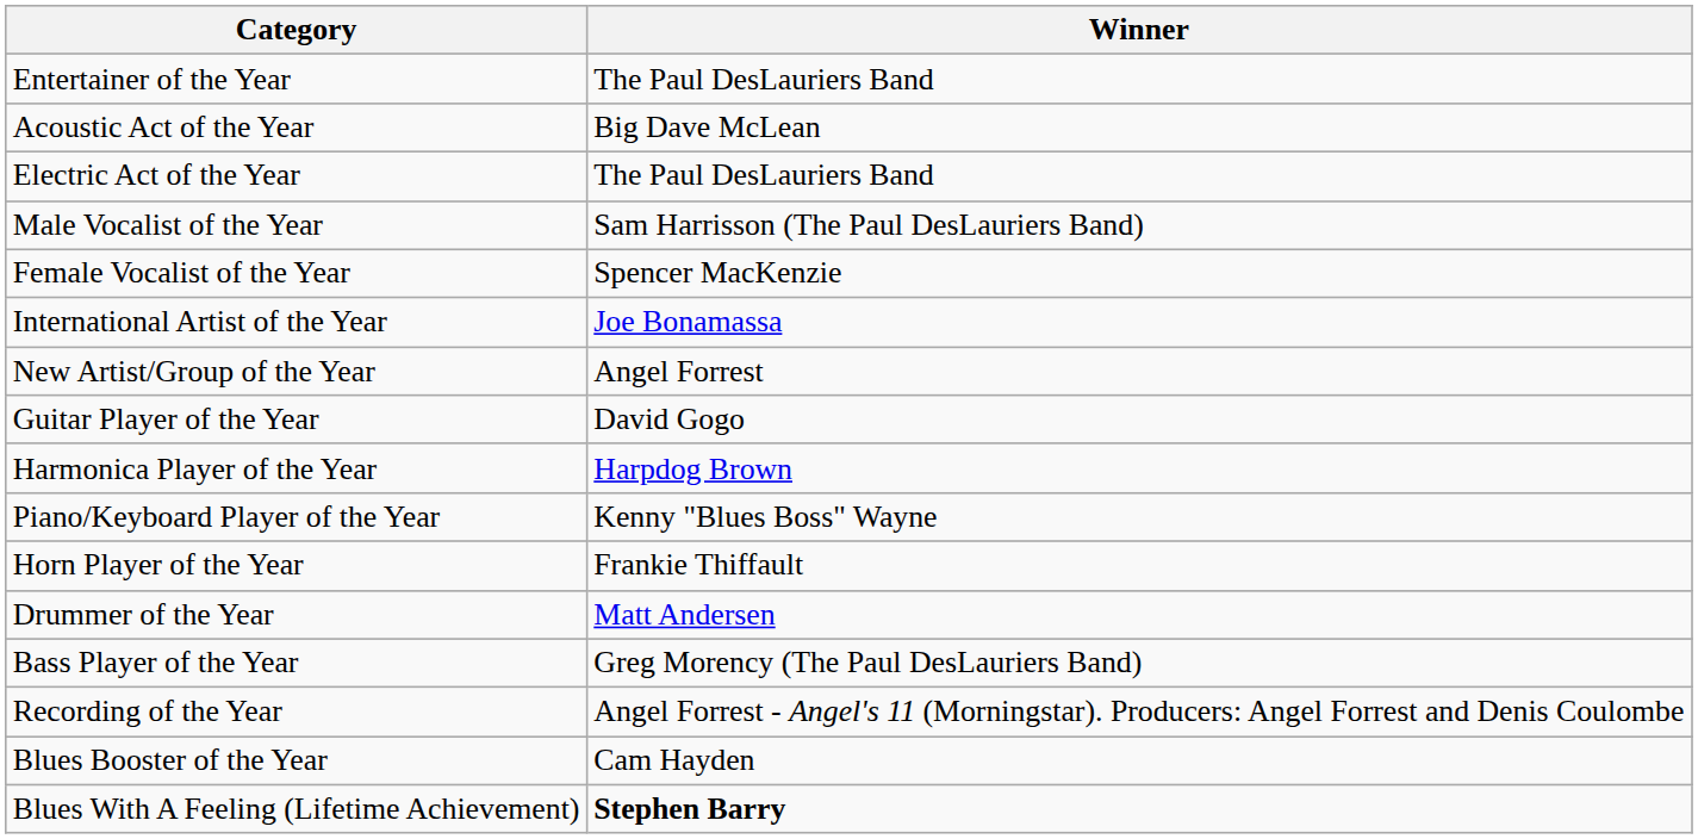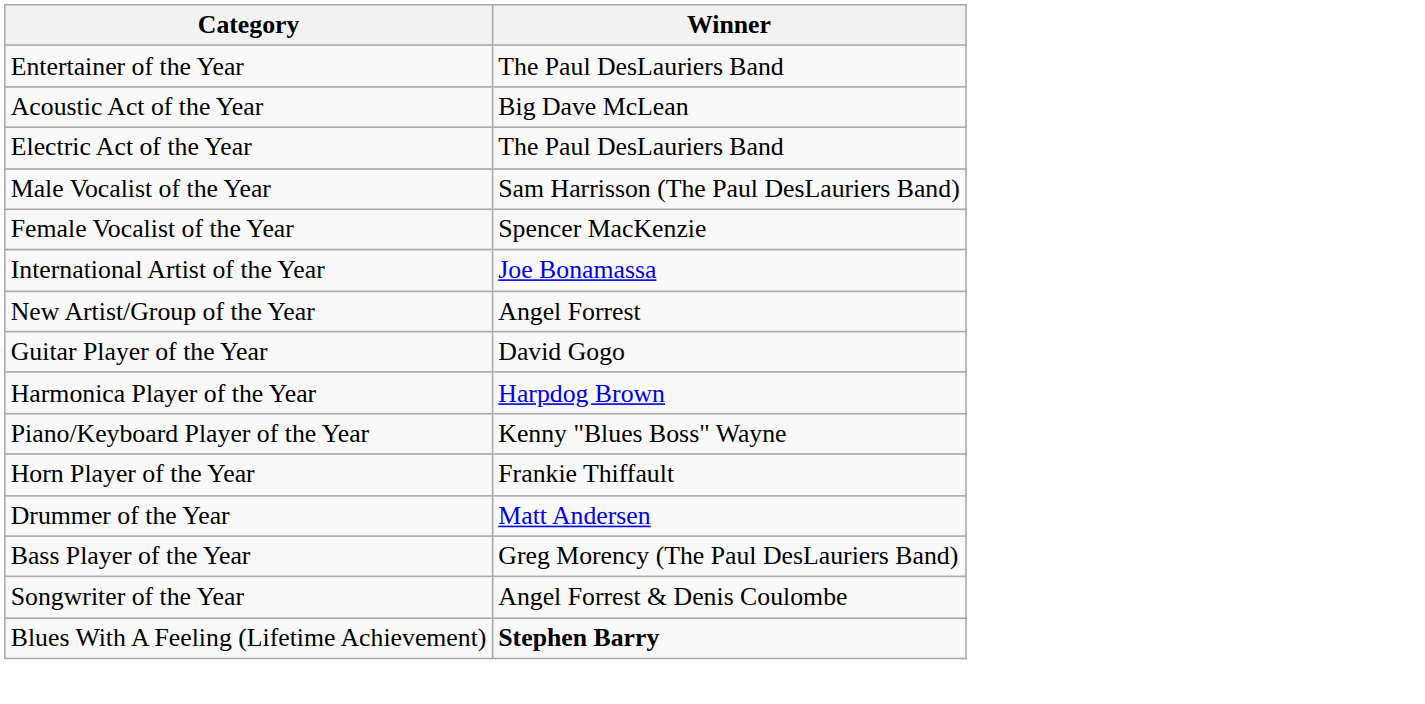 <table class="wikitable sortable" style="text-align:centre">
 <tr>
 <th>Category</th>
 <th>Winner</th>
 </tr>
 <tr>
 <td>Entertainer of the Year</td>
 <td>The Paul DesLauriers Band</td>
 </tr>
 <tr>
 <td>Acoustic Act of the Year</td>
 <td>Big Dave McLean</td>
 </tr>
 <tr>
 <td>Electric Act of the Year</td>
 <td>The Paul DesLauriers Band</td>
 </tr>
 <tr>
 <td>Male Vocalist of the Year</td>
 <td>Sam Harrisson (The Paul DesLauriers Band)</td>
 </tr>
 <tr>
 <td>Female Vocalist of the Year</td>
 <td>Spencer MacKenzie</td>
 </tr>
 <tr>
 <td>International Artist of the Year</td>
 <td><a href='#'>Joe Bonamassa</a></td>
 </tr>
 <tr>
 <td>New Artist/Group of the Year</td>
 <td>Angel Forrest</td>
 </tr>
 <tr>
 <td>Guitar Player of the Year</td>
 <td>David Gogo</td>
 </tr>
 <tr>
 <td>Harmonica Player of the Year</td>
 <td><a href='#'>Harpdog Brown</a></td>
 </tr>
 <tr>
 <td>Piano/Keyboard Player of the Year</td>
 <td>Kenny "Blues Boss" Wayne</td>
 </tr>
 <tr>
 <td>Horn Player of the Year</td>
 <td>Frankie Thiffault</td>
 </tr>
 <tr>
 <td>Drummer of the Year</td>
 <td><a href='#'>Matt Andersen</a></td>
 </tr>
 <tr>
 <td>Bass Player of the Year</td>
 <td>Greg Morency (The Paul DesLauriers Band)</td>
 </tr>
 <tr>
-<td>Recording of the Year</td>
-<td>Angel Forrest - <em>Angel's 11</em> (Morningstar). Producers: Angel Forrest and Denis Coulombe</td>
-</tr>
-<tr>
-<td>Blues Booster of the Year</td>
-<td>Cam Hayden</td>
+<td>Songwriter of the Year</td>
+<td>Angel Forrest & Denis Coulombe</td>
 </tr>
 <tr>
 <td>Blues With A Feeling (Lifetime Achievement)</td>
 <td><strong>Stephen Barry</strong></td>
 </tr>
 </table>
